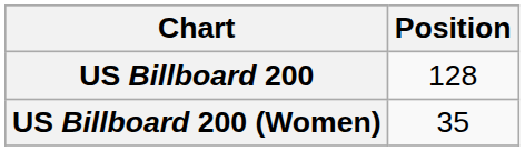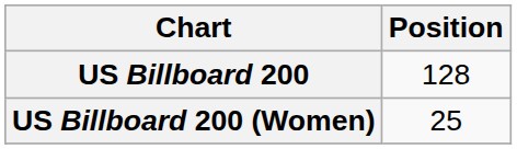 <table class="wikitable plainrowheaders" style="text-align:center">
 <tr>
 <th scope="col">Chart</th>
 <th scope="col">Position</th>
 </tr>
 <tr>
 <th scope="row">US <em>Billboard</em> 200</th>
 <td>128</td>
 </tr>
 <tr>
 <th scope="row">US <em>Billboard</em> 200 (Women)</th>
-<td>35</td>
+<td>25</td>
 </tr>
 </table>
